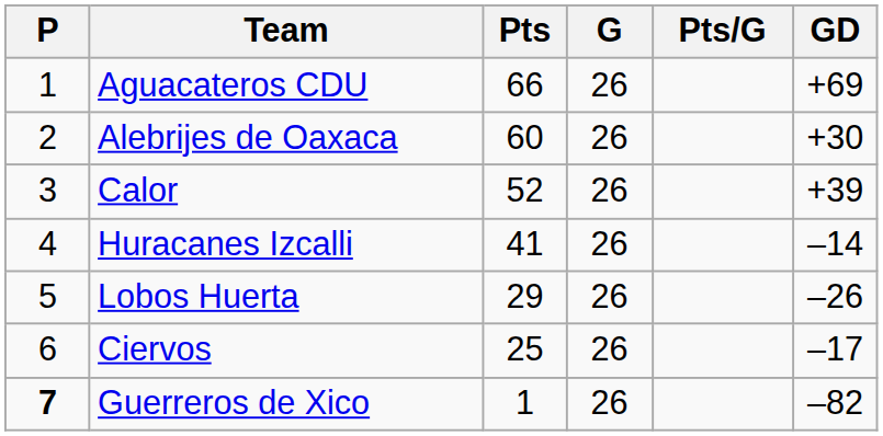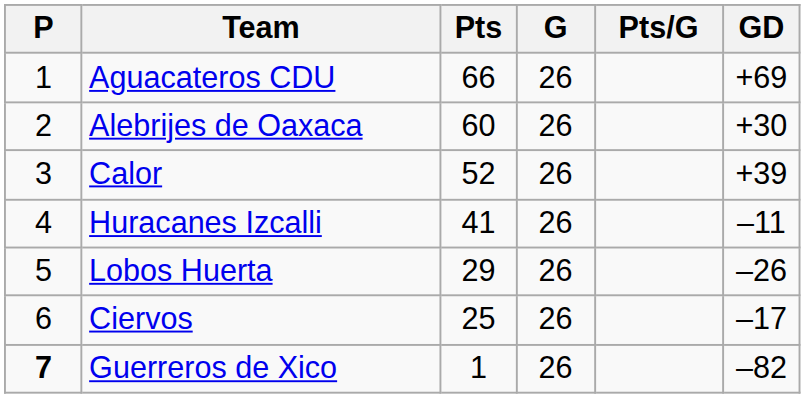 <table class="wikitable" style="text-align: center;">
 <tr>
 <th width=33>P</th>
 <th width=180>Team</th>
 <th width=33>Pts</th>
 <th width=33>G</th>
 <th width=60>Pts/G</th>
 <th width=33>GD</th>
 </tr>
 <tr>
 <td>1</td>
 <td align=left><a href='#'>Aguacateros CDU</a></td>
 <td>66</td>
 <td>26</td>
 <td><strong></strong></td>
 <td>+69</td>
 </tr>
 <tr>
 <td>2</td>
 <td align=left><a href='#'>Alebrijes de Oaxaca</a></td>
 <td>60</td>
 <td>26</td>
 <td><strong></strong></td>
 <td>+30</td>
 </tr>
 <tr>
 <td>3</td>
 <td align=left><a href='#'>Calor</a></td>
 <td>52</td>
 <td>26</td>
 <td><strong></strong></td>
 <td>+39</td>
 </tr>
 <tr>
 <td>4</td>
 <td align=left><a href='#'>Huracanes Izcalli</a></td>
 <td>41</td>
 <td>26</td>
 <td><strong></strong></td>
-<td>–14</td>
+<td>–11</td>
 </tr>
 <tr>
 <td>5</td>
 <td align=left><a href='#'>Lobos Huerta</a></td>
 <td>29</td>
 <td>26</td>
 <td><strong></strong></td>
 <td>–26</td>
 </tr>
 <tr>
 <td>6</td>
 <td align=left><a href='#'>Ciervos</a></td>
 <td>25</td>
 <td>26</td>
 <td><strong></strong></td>
 <td>–17</td>
 </tr>
 <tr>
 <td><strong>7</strong></td>
 <td align=left><a href='#'>Guerreros de Xico</a></td>
 <td>1</td>
 <td>26</td>
 <td><strong></strong></td>
 <td>–82</td>
 </tr>
 </table>
